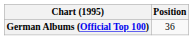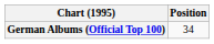 <table class="wikitable plainrowheaders sortable" style="text-align:center">
 <tr>
 <th scope="col">Chart (1995)</th>
 <th scope="col">Position</th>
 </tr>
 <tr>
 <th scope="row">German Albums (<a href='#'>Official Top 100</a>)</th>
-<td>36</td>
+<td>34</td>
 </tr>
 </table>
